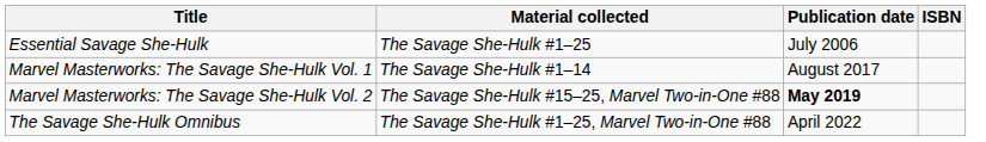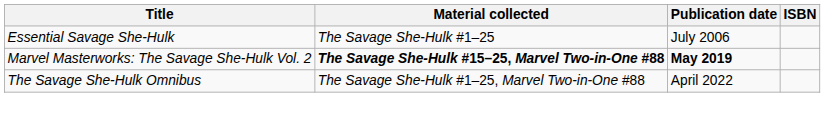 <table class="wikitable sortable">
 <tr>
 <th>Title</th>
 <th>Material collected</th>
 <th>Publication date</th>
 <th>ISBN</th>
 </tr>
 <tr>
 <td><em>Essential Savage She-Hulk</em></td>
 <td><em>The Savage She-Hulk</em> #1–25</td>
 <td>July 2006</td>
 <td></td>
 </tr>
 <tr>
-<td><em>Marvel Masterworks: The Savage She-Hulk Vol. 1</em></td>
-<td><em>The Savage She-Hulk</em> #1–14</td>
-<td>August 2017</td>
-<td></td>
-</tr>
-<tr>
 <td><em>Marvel Masterworks: The Savage She-Hulk Vol. 2</em></td>
-<td><em>The Savage She-Hulk</em> #15–25, <em>Marvel Two-in-One</em> #88</td>
+<td><strong><em>The Savage She-Hulk</em> #15–25, <em>Marvel Two-in-One</em> #88</strong></td>
 <td><strong>May 2019</strong></td>
 <td></td>
 </tr>
 <tr>
 <td><em>The Savage She-Hulk Omnibus</em></td>
 <td><em>The Savage She-Hulk</em> #1–25, <em>Marvel Two-in-One</em> #88</td>
 <td>April 2022</td>
 <td></td>
 </tr>
 </table>
